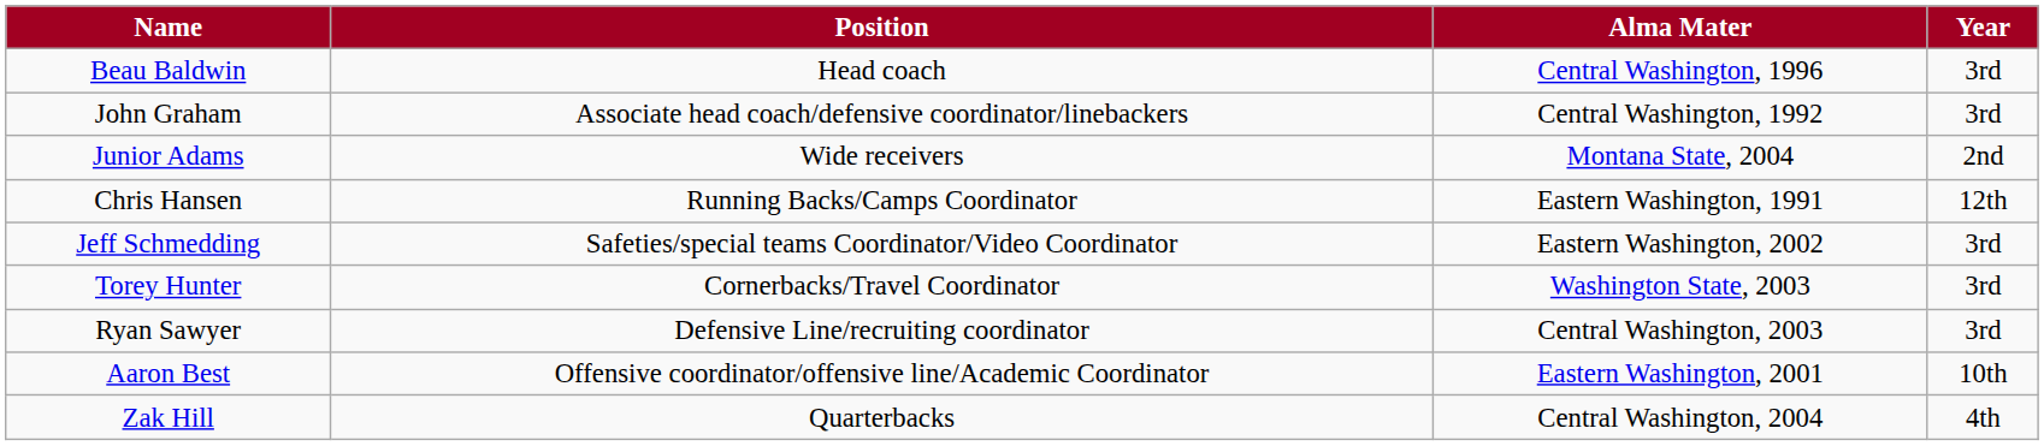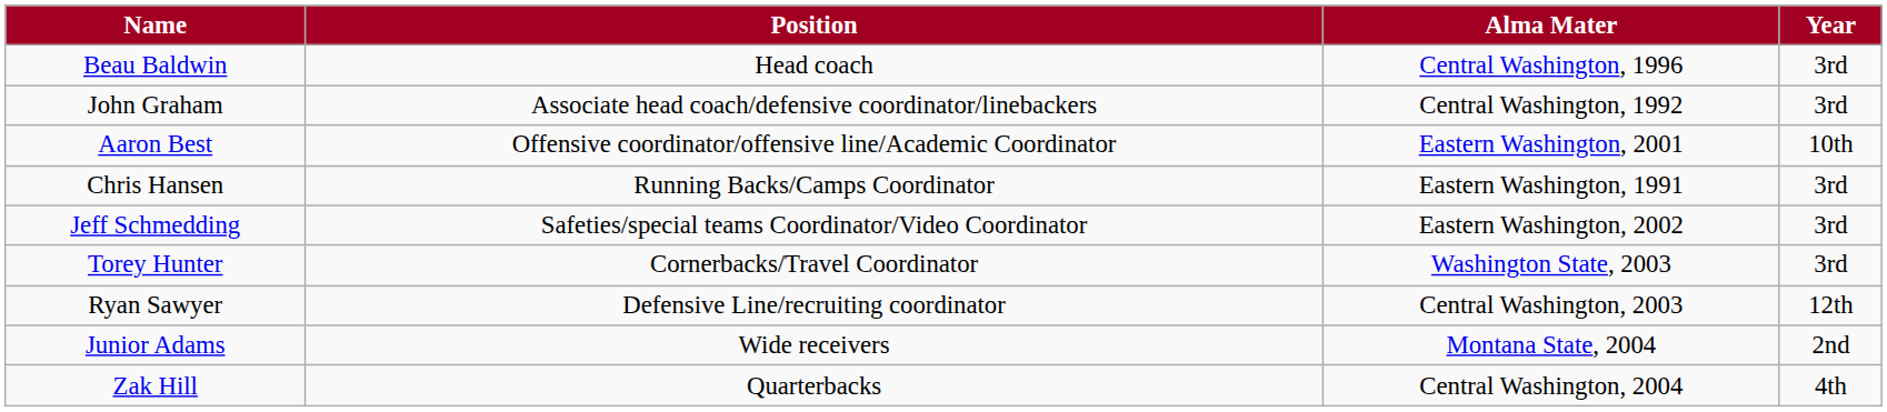 <table class="wikitable" width="60%">
 <tr>
 <th style="background:#A10022; color:white;">Name</th>
 <th style="background:#A10022; color:white;">Position</th>
 <th style="background:#A10022; color:white;">Alma Mater</th>
 <th style="background:#A10022; color:white;">Year</th>
 </tr>
 <tr align="center">
 <td><a href='#'>Beau Baldwin</a></td>
 <td>Head coach</td>
 <td><a href='#'>Central Washington</a>, 1996</td>
 <td>3rd</td>
 </tr>
 <tr align="center">
 <td>John Graham</td>
 <td>Associate head coach/defensive coordinator/linebackers</td>
 <td>Central Washington, 1992</td>
 <td>3rd</td>
 </tr>
 <tr align="center">
-<td><a href='#'>Junior Adams</a></td>
-<td>Wide receivers</td>
-<td><a href='#'>Montana State</a>, 2004</td>
-<td>2nd</td>
+<td><a href='#'>Aaron Best</a></td>
+<td>Offensive coordinator/offensive line/Academic Coordinator</td>
+<td><a href='#'>Eastern Washington</a>, 2001</td>
+<td>10th</td>
 </tr>
 <tr align="center">
 <td>Chris Hansen</td>
 <td>Running Backs/Camps Coordinator</td>
 <td>Eastern Washington, 1991</td>
-<td>12th</td>
+<td>3rd</td>
 </tr>
 <tr align="center">
 <td><a href='#'>Jeff Schmedding</a></td>
 <td>Safeties/special teams Coordinator/Video Coordinator</td>
 <td>Eastern Washington, 2002</td>
 <td>3rd</td>
 </tr>
 <tr align="center">
 <td><a href='#'>Torey Hunter</a></td>
 <td>Cornerbacks/Travel Coordinator</td>
 <td><a href='#'>Washington State</a>, 2003</td>
 <td>3rd</td>
 </tr>
 <tr align="center">
 <td>Ryan Sawyer</td>
 <td>Defensive Line/recruiting coordinator</td>
 <td>Central Washington, 2003</td>
-<td>3rd</td>
+<td>12th</td>
 </tr>
 <tr align="center">
-<td><a href='#'>Aaron Best</a></td>
-<td>Offensive coordinator/offensive line/Academic Coordinator</td>
-<td><a href='#'>Eastern Washington</a>, 2001</td>
-<td>10th</td>
+<td><a href='#'>Junior Adams</a></td>
+<td>Wide receivers</td>
+<td><a href='#'>Montana State</a>, 2004</td>
+<td>2nd</td>
 </tr>
 <tr align="center">
 <td><a href='#'>Zak Hill</a></td>
 <td>Quarterbacks</td>
 <td>Central Washington, 2004</td>
 <td>4th</td>
 </tr>
 </table>
